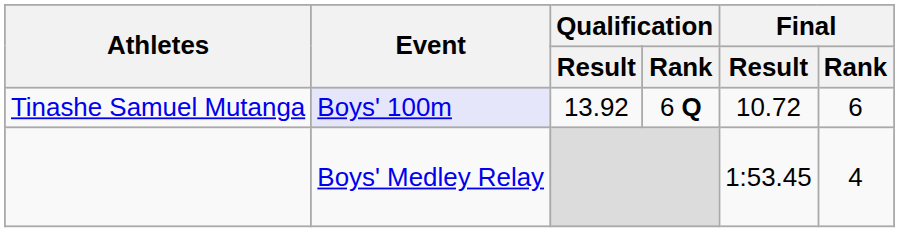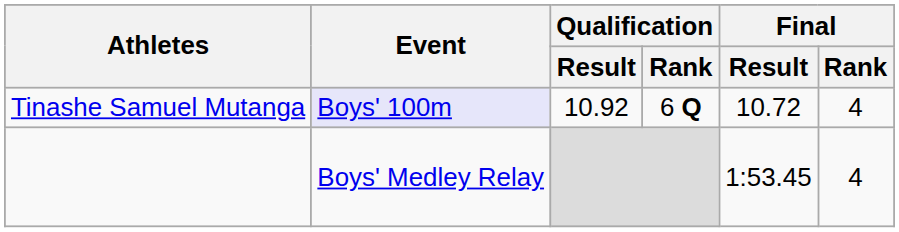 <table class="wikitable" border="1" style="font-size:90%">
 <tr>
 <th rowspan=2>Athletes</th>
 <th rowspan=2>Event</th>
 <th colspan=2>Qualification</th>
 <th colspan=2>Final</th>
 </tr>
 <tr>
 <th>Result</th>
 <th>Rank</th>
 <th>Result</th>
 <th>Rank</th>
 </tr>
 <tr>
 <td><a href='#'>Tinashe Samuel Mutanga</a></td>
 <td style="background: lavender;"><a href='#'>Boys' 100m</a></td>
-<td align=center>13.92</td>
+<td align=center>10.92</td>
 <td align=center>6 <strong>Q</strong></td>
 <td align=center>10.72</td>
-<td align=center>6</td>
+<td align=center>4</td>
 </tr>
 <tr>
 <td><br><br><br></td>
 <td><a href='#'>Boys' Medley Relay</a></td>
 <td colspan=2 bgcolor=#DCDCDC></td>
 <td align=center>1:53.45</td>
 <td align=center>4</td>
 </tr>
 </table>
